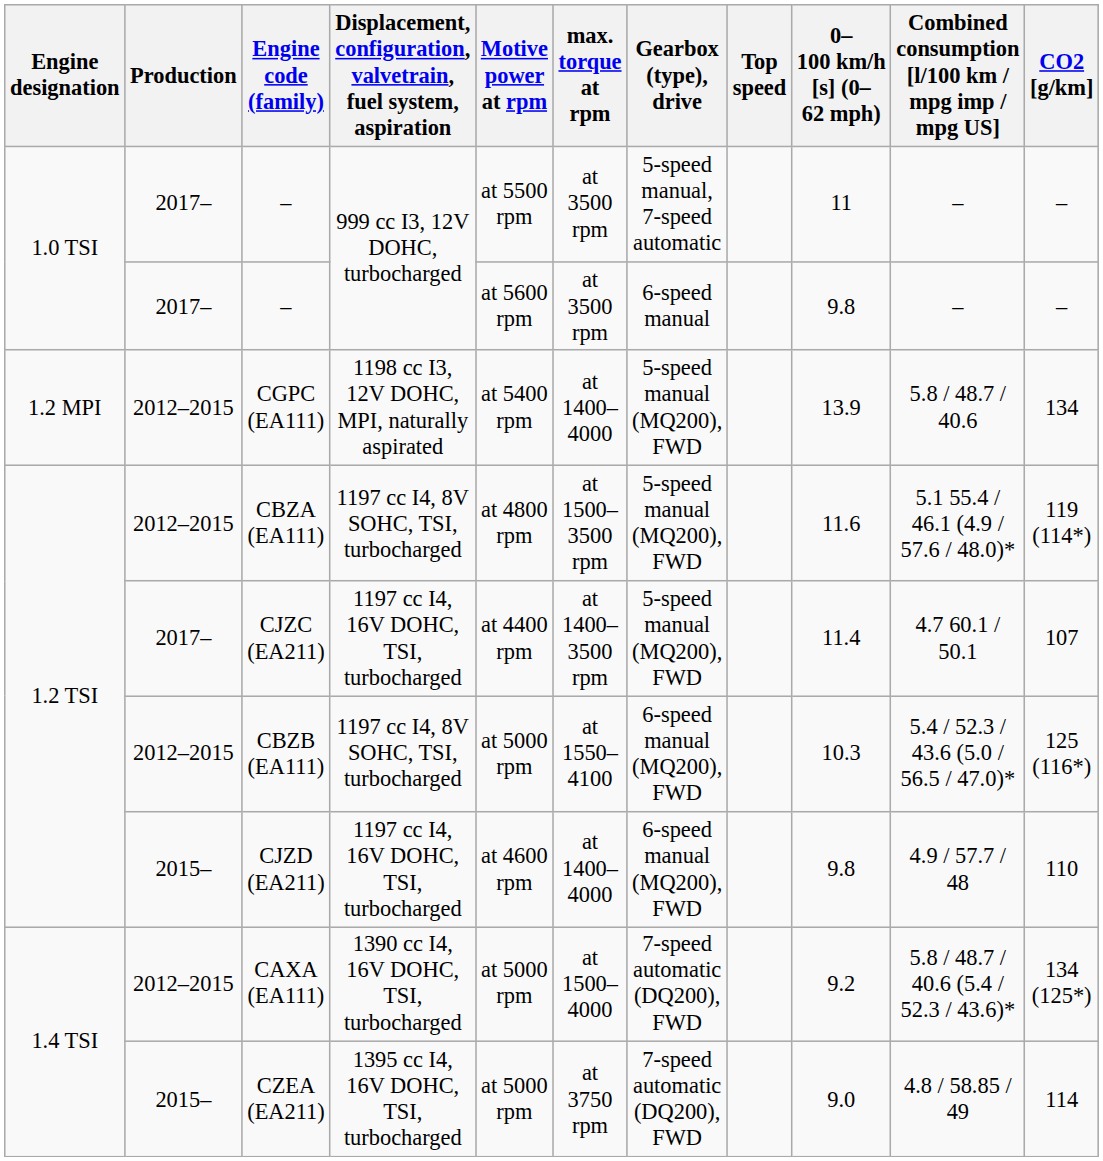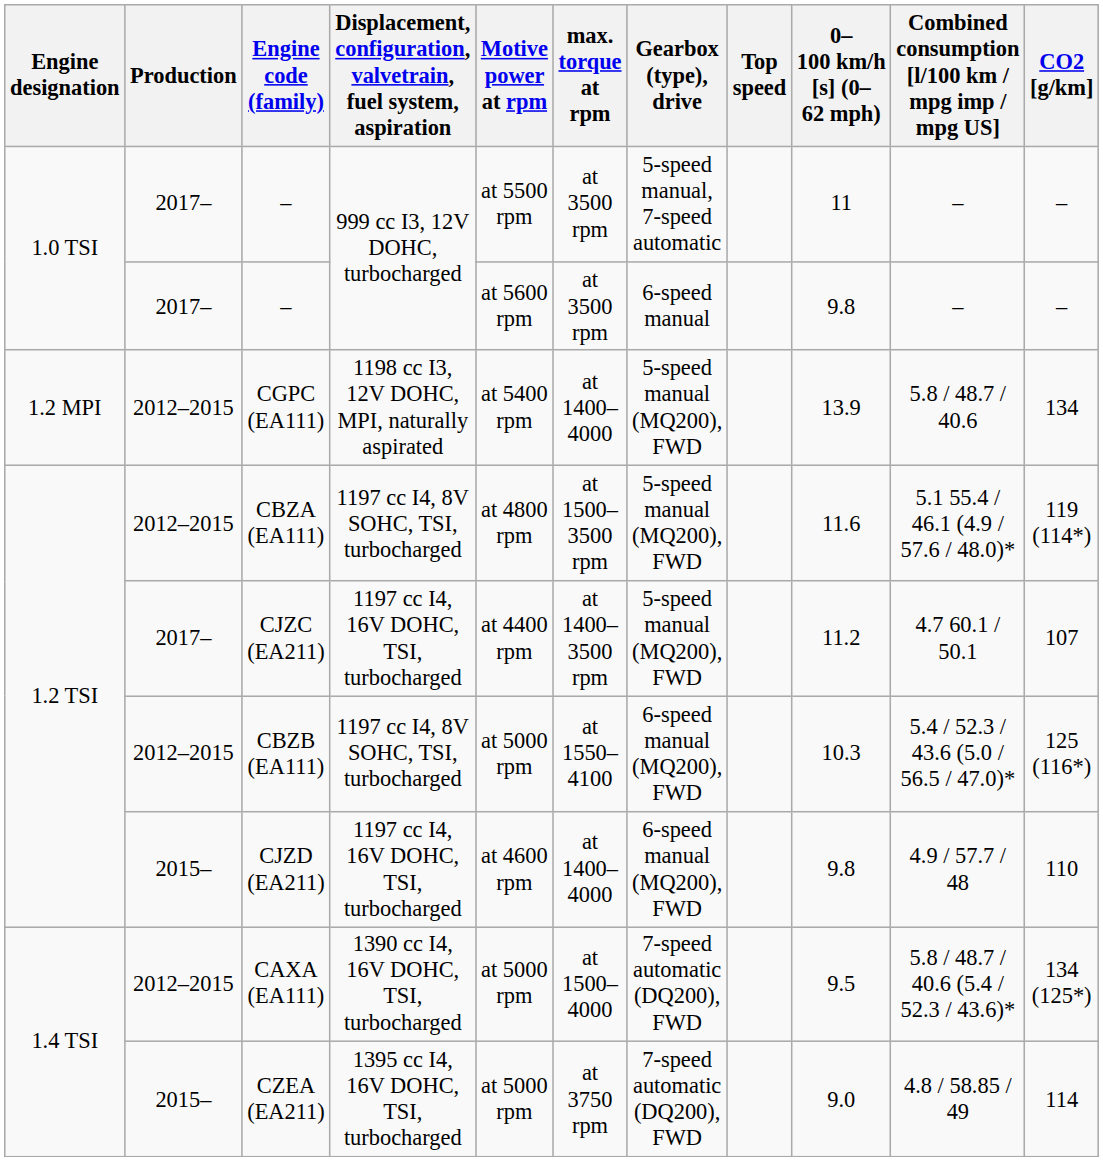 <table class="wikitable" style="text-align:center; font-size:91%;">
 <tr>
 <th>Engine designation</th>
 <th>Production</th>
 <th><a href='#'>Engine code (family)</a></th>
 <th>Displacement, <a href='#'>configuration</a>, <a href='#'>valvetrain</a>, fuel system, aspiration</th>
 <th><a href='#'>Motive power</a> at <a href='#'>rpm</a></th>
 <th>max. <a href='#'>torque</a> at rpm</th>
 <th>Gearbox (type), drive</th>
 <th>Top speed</th>
 <th>0–100 km/h [s] (0–62 mph)</th>
 <th>Combined consumption [l/100 km /  mpg imp / mpg US]</th>
 <th><a href='#'>CO2</a> [g/km]</th>
 </tr>
 <tr>
 <td rowspan="2">1.0 TSI</td>
 <td>2017–</td>
 <td>–</td>
 <td rowspan = "2">999 cc I3, 12V DOHC, turbocharged</td>
 <td> at 5500 rpm</td>
 <td> at 3500 rpm</td>
 <td>5-speed manual, 7-speed automatic</td>
 <td></td>
 <td>11</td>
 <td>–</td>
 <td>–</td>
 </tr>
 <tr>
 <td>2017–</td>
 <td>–</td>
 <td> at 5600 rpm</td>
 <td> at 3500 rpm</td>
 <td>6-speed manual</td>
 <td></td>
 <td>9.8</td>
 <td>–</td>
 <td>–</td>
 </tr>
 <tr>
 <td>1.2 MPI</td>
 <td>2012–2015</td>
 <td>CGPC (EA111)</td>
 <td>1198 cc I3, 12V DOHC, MPI, naturally aspirated</td>
 <td> at 5400 rpm</td>
 <td> at 1400–4000</td>
 <td>5-speed manual (MQ200), FWD</td>
 <td></td>
 <td>13.9</td>
 <td>5.8 / 48.7 / 40.6</td>
 <td>134</td>
 </tr>
 <tr>
 <td rowspan = "4">1.2 TSI</td>
 <td>2012–2015</td>
 <td>CBZA (EA111)</td>
 <td>1197 cc I4, 8V SOHC, TSI, turbocharged</td>
 <td> at 4800 rpm</td>
 <td> at 1500–3500 rpm</td>
 <td>5-speed manual (MQ200), FWD</td>
 <td></td>
 <td>11.6</td>
 <td>5.1 55.4 / 46.1 (4.9 / 57.6 / 48.0)*</td>
 <td>119 (114*)</td>
 </tr>
 <tr>
 <td>2017–</td>
 <td>CJZC (EA211)</td>
 <td>1197 cc I4, 16V DOHC, TSI, turbocharged</td>
 <td> at 4400 rpm</td>
 <td> at 1400–3500 rpm</td>
 <td>5-speed manual (MQ200), FWD</td>
 <td></td>
-<td>11.4</td>
+<td>11.2</td>
 <td>4.7 60.1 / 50.1</td>
 <td>107</td>
 </tr>
 <tr>
 <td>2012–2015</td>
 <td>CBZB (EA111)</td>
 <td>1197 cc I4, 8V SOHC, TSI, turbocharged</td>
 <td> at 5000 rpm</td>
 <td> at 1550–4100</td>
 <td>6-speed manual (MQ200), FWD</td>
 <td></td>
 <td>10.3</td>
 <td>5.4 / 52.3 / 43.6 (5.0 / 56.5 / 47.0)*</td>
 <td>125 (116*)</td>
 </tr>
 <tr>
 <td>2015–</td>
 <td>CJZD (EA211)</td>
 <td>1197 cc I4, 16V DOHC, TSI, turbocharged</td>
 <td> at 4600 rpm</td>
 <td> at 1400–4000</td>
 <td>6-speed manual (MQ200), FWD</td>
 <td></td>
 <td>9.8</td>
 <td>4.9 / 57.7 / 48</td>
 <td>110</td>
 </tr>
 <tr>
 <td rowspan = "2">1.4 TSI</td>
 <td>2012–2015</td>
 <td>CAXA (EA111)</td>
 <td>1390 cc I4, 16V DOHC, TSI, turbocharged</td>
 <td> at 5000 rpm</td>
 <td> at 1500–4000</td>
 <td>7-speed automatic (DQ200), FWD</td>
 <td></td>
-<td>9.2</td>
+<td>9.5</td>
 <td>5.8 / 48.7 / 40.6 (5.4 / 52.3 / 43.6)*</td>
 <td>134 (125*)</td>
 </tr>
 <tr>
 <td>2015–</td>
 <td>CZEA (EA211)</td>
 <td>1395 cc I4, 16V DOHC, TSI, turbocharged</td>
 <td> at 5000 rpm</td>
 <td> at 3750 rpm</td>
 <td>7-speed automatic (DQ200), FWD</td>
 <td></td>
 <td>9.0</td>
 <td>4.8 / 58.85 / 49</td>
 <td>114</td>
 </tr>
 </table>
